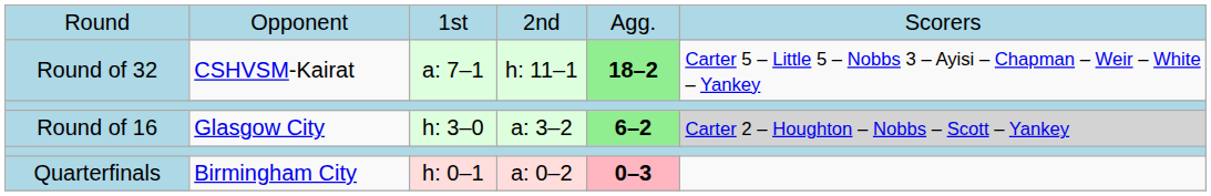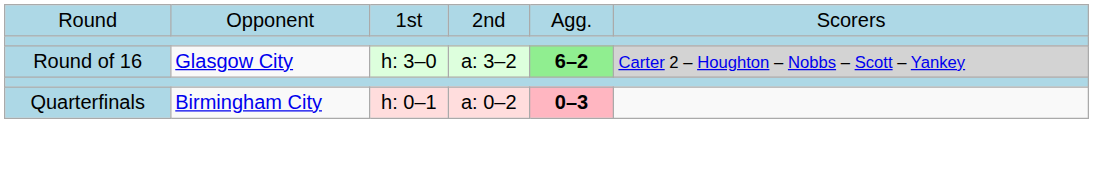 <table class="wikitable" style="text-align:center">
 <tr bgcolor=lightblue>
 <td width=150px>Round</td>
 <td width=200px>Opponent</td>
 <td width=80px>1st</td>
 <td width=80px>2nd</td>
 <td width=80px>Agg.</td>
 <td width=600px>Scorers</td>
-</tr>
-<tr>
-<td bgcolor=lightblue>Round of 32</td>
-<td align=left> <a href='#'>CSHVSM</a>-Kairat</td>
-<td bgcolor="#ddffdd">a: 7–1</td>
-<td bgcolor="#ddffdd">h: 11–1</td>
-<td bgcolor=lightgreen><strong>18–2</strong></td>
-<td align=left><small><a href='#'>Carter</a> 5 – <a href='#'>Little</a> 5 – <a href='#'>Nobbs</a> 3 – Ayisi – <a href='#'>Chapman</a> – <a href='#'>Weir</a> – <a href='#'>White</a> – <a href='#'>Yankey</a></small></td>
 </tr>
 <tr bgcolor=lightblue>
 <td colspan=6></td>
 </tr>
 <tr>
 <td bgcolor=lightblue>Round of 16</td>
 <td align=left> <a href='#'>Glasgow City</a></td>
 <td bgcolor="#ddffdd">h: 3–0</td>
 <td bgcolor="#ddffdd">a: 3–2</td>
 <td bgcolor=lightgreen><strong>6–2</strong></td>
 <td align=left style="background: lightgrey;"><small><a href='#'>Carter</a> 2 – <a href='#'>Houghton</a> – <a href='#'>Nobbs</a> – <a href='#'>Scott</a> – <a href='#'>Yankey</a></small></td>
 </tr>
 <tr bgcolor=lightblue>
 <td colspan=6></td>
 </tr>
 <tr>
 <td bgcolor=lightblue>Quarterfinals</td>
 <td align=left> <a href='#'>Birmingham City</a></td>
 <td bgcolor="#ffdddd">h: 0–1</td>
 <td bgcolor="#ffdddd">a: 0–2</td>
 <td bgcolor=lightpink><strong>0–3</strong></td>
 </tr>
 </table>
